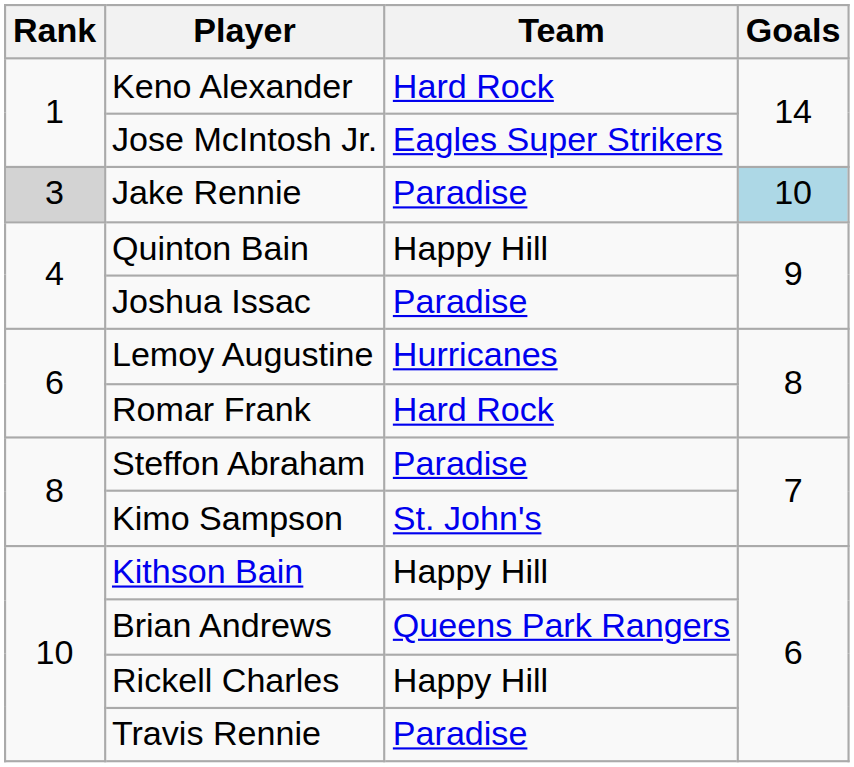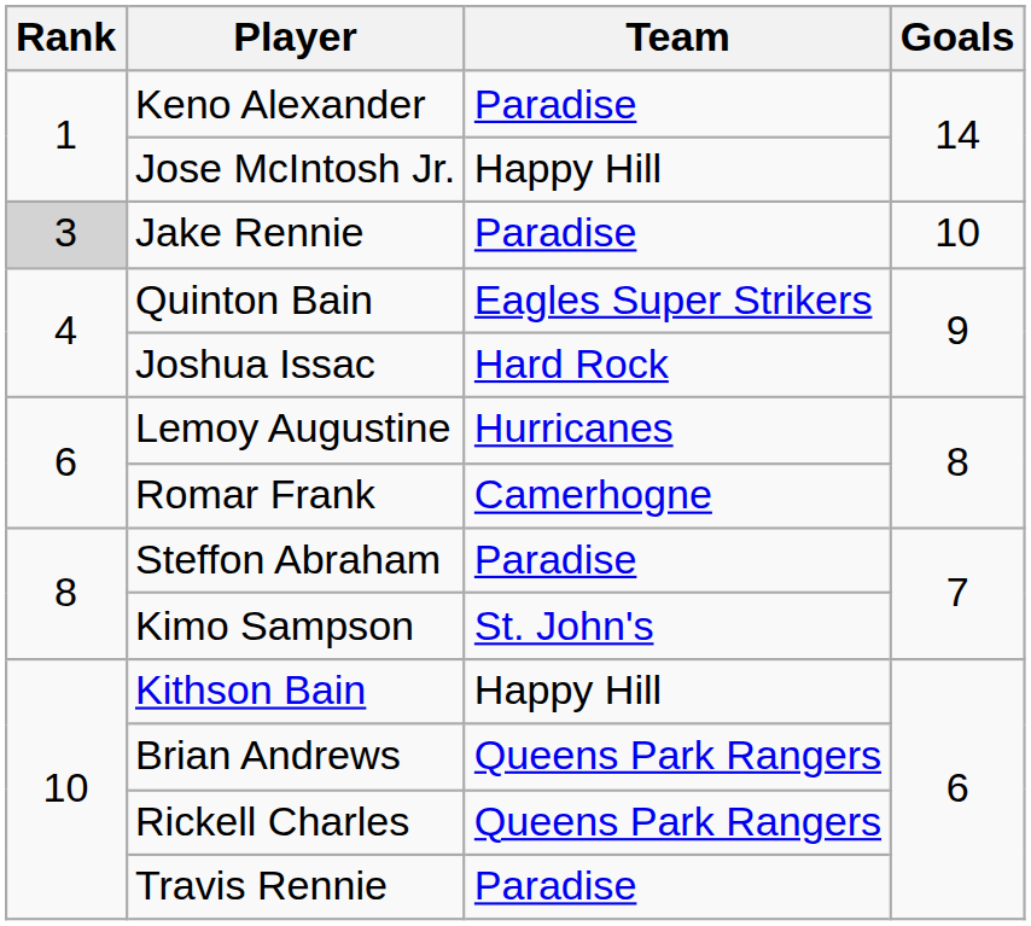 <table class="wikitable" style="text-align:center">
 <tr>
 <th>Rank</th>
 <th>Player</th>
 <th>Team</th>
 <th>Goals</th>
 </tr>
 <tr>
 <td rowspan="2">1</td>
 <td align="left"> Keno Alexander</td>
-<td align="left"><a href='#'>Hard Rock</a></td>
+<td align="left"><a href='#'>Paradise</a></td>
 <td rowspan="2">14</td>
 </tr>
 <tr>
 <td align="left"> Jose McIntosh Jr.</td>
-<td align="left"><a href='#'>Eagles Super Strikers</a></td>
+<td align="left">Happy Hill</td>
 </tr>
 <tr>
 <td style="background: lightgrey;">3</td>
 <td align=left> Jake Rennie</td>
 <td align=left><a href='#'>Paradise</a></td>
-<td style="background: lightblue;">10</td>
+<td>10</td>
 </tr>
 <tr>
 <td rowspan="2">4</td>
 <td align="left"> Quinton Bain</td>
-<td align="left">Happy Hill</td>
+<td align="left"><a href='#'>Eagles Super Strikers</a></td>
 <td rowspan="2">9</td>
 </tr>
 <tr>
 <td align="left"> Joshua Issac</td>
-<td align="left"><a href='#'>Paradise</a></td>
+<td align="left"><a href='#'>Hard Rock</a></td>
 </tr>
 <tr>
 <td rowspan=2>6</td>
 <td align="left"> Lemoy Augustine</td>
 <td align="left"><a href='#'>Hurricanes</a></td>
 <td rowspan=2>8</td>
 </tr>
 <tr>
 <td align="left"> Romar Frank</td>
-<td align="left"><a href='#'>Hard Rock</a></td>
+<td align="left"><a href='#'>Camerhogne</a></td>
 </tr>
 <tr>
 <td rowspan=2>8</td>
 <td align="left"> Steffon Abraham</td>
 <td align="left"><a href='#'>Paradise</a></td>
 <td rowspan=2>7</td>
 </tr>
 <tr>
 <td align="left"> Kimo Sampson</td>
 <td align="left"><a href='#'>St. John's</a></td>
 </tr>
 <tr>
 <td rowspan="4">10</td>
 <td align="left"> <a href='#'>Kithson Bain</a></td>
 <td align="left">Happy Hill</td>
 <td rowspan="4">6</td>
 </tr>
 <tr>
 <td align="left"> Brian Andrews</td>
 <td align="left"><a href='#'>Queens Park Rangers</a></td>
 </tr>
 <tr>
 <td align="left"> Rickell Charles</td>
-<td align="left">Happy Hill</td>
+<td align="left"><a href='#'>Queens Park Rangers</a></td>
 </tr>
 <tr>
 <td align="left"> Travis Rennie</td>
 <td align="left"><a href='#'>Paradise</a></td>
 </tr>
 </table>
